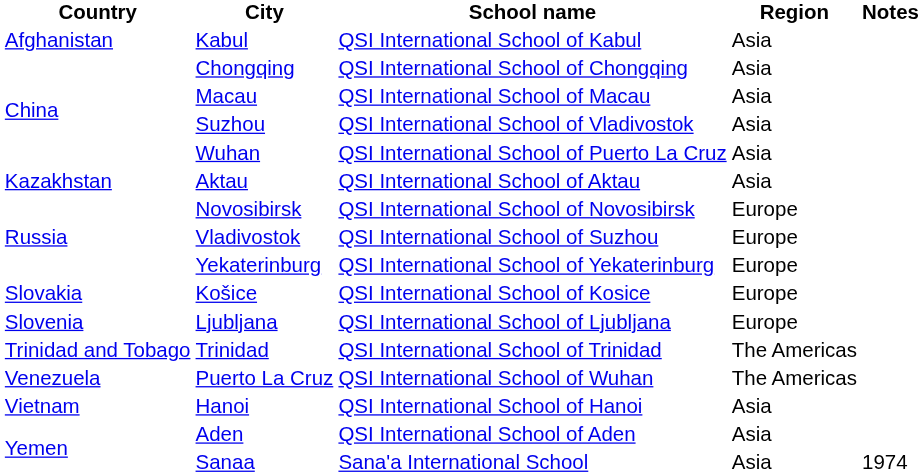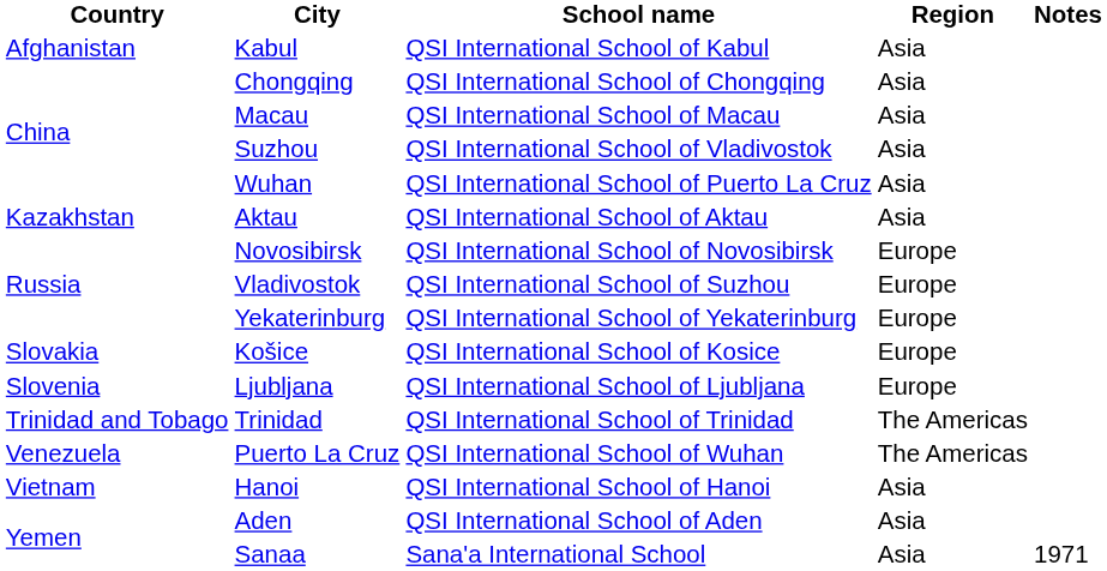 <table>
 <tr>
 <th>Country</th>
 <th>City</th>
 <th>School name</th>
 <th>Region</th>
 <th>Notes</th>
 </tr>
 <tr>
 <td><a href='#'>Afghanistan</a></td>
 <td><a href='#'>Kabul</a></td>
 <td><a href='#'>QSI International School of Kabul</a></td>
 <td>Asia</td>
 <td></td>
 </tr>
 <tr>
 <td rowspan=4><a href='#'>China</a></td>
 <td><a href='#'>Chongqing</a></td>
 <td><a href='#'>QSI International School of Chongqing</a></td>
 <td>Asia</td>
 <td></td>
 </tr>
 <tr>
 <td><a href='#'>Macau</a></td>
 <td><a href='#'>QSI International School of Macau</a></td>
 <td>Asia</td>
 <td></td>
 </tr>
 <tr>
 <td><a href='#'>Suzhou</a></td>
 <td><a href='#'>QSI International School of Vladivostok</a></td>
 <td>Asia</td>
 <td></td>
 </tr>
 <tr>
 <td><a href='#'>Wuhan</a></td>
 <td><a href='#'>QSI International School of Puerto La Cruz</a></td>
 <td>Asia</td>
 <td></td>
 </tr>
 <tr>
 <td><a href='#'>Kazakhstan</a></td>
 <td><a href='#'>Aktau</a></td>
 <td><a href='#'>QSI International School of Aktau</a></td>
 <td>Asia</td>
 <td></td>
 </tr>
 <tr>
 <td rowspan=3><a href='#'>Russia</a></td>
 <td><a href='#'>Novosibirsk</a></td>
 <td><a href='#'>QSI International School of Novosibirsk</a></td>
 <td>Europe</td>
 <td></td>
 </tr>
 <tr>
 <td><a href='#'>Vladivostok</a></td>
 <td><a href='#'>QSI International School of Suzhou</a></td>
 <td>Europe</td>
 <td></td>
 </tr>
 <tr>
 <td><a href='#'>Yekaterinburg</a></td>
 <td><a href='#'>QSI International School of Yekaterinburg</a></td>
 <td>Europe</td>
 <td></td>
 </tr>
 <tr>
 <td><a href='#'>Slovakia</a></td>
 <td><a href='#'>Košice</a></td>
 <td><a href='#'>QSI International School of Kosice</a></td>
 <td>Europe</td>
 <td></td>
 </tr>
 <tr>
 <td><a href='#'>Slovenia</a></td>
 <td><a href='#'>Ljubljana</a></td>
 <td><a href='#'>QSI International School of Ljubljana</a></td>
 <td>Europe</td>
 <td></td>
 </tr>
 <tr>
 <td><a href='#'>Trinidad and Tobago</a></td>
 <td><a href='#'>Trinidad</a></td>
 <td><a href='#'>QSI International School of Trinidad</a></td>
 <td>The Americas</td>
 <td></td>
 </tr>
 <tr>
 <td><a href='#'>Venezuela</a></td>
 <td><a href='#'>Puerto La Cruz</a></td>
 <td><a href='#'>QSI International School of Wuhan</a></td>
 <td>The Americas</td>
 <td></td>
 </tr>
 <tr>
 <td><a href='#'>Vietnam</a></td>
 <td><a href='#'>Hanoi</a></td>
 <td><a href='#'>QSI International School of Hanoi</a></td>
 <td>Asia</td>
 <td></td>
 </tr>
 <tr>
 <td rowspan=2><a href='#'>Yemen</a></td>
 <td><a href='#'>Aden</a></td>
 <td><a href='#'>QSI International School of Aden</a></td>
 <td>Asia</td>
 <td></td>
 </tr>
 <tr>
 <td><a href='#'>Sanaa</a></td>
 <td><a href='#'>Sana'a International School</a></td>
 <td>Asia</td>
-<td>1974</td>
+<td>1971</td>
 </tr>
 </table>
